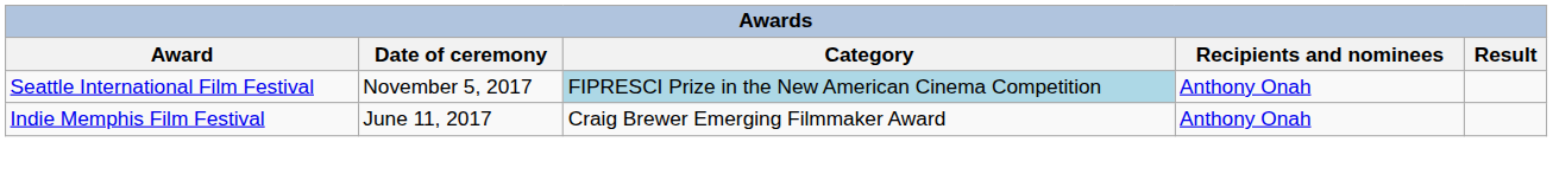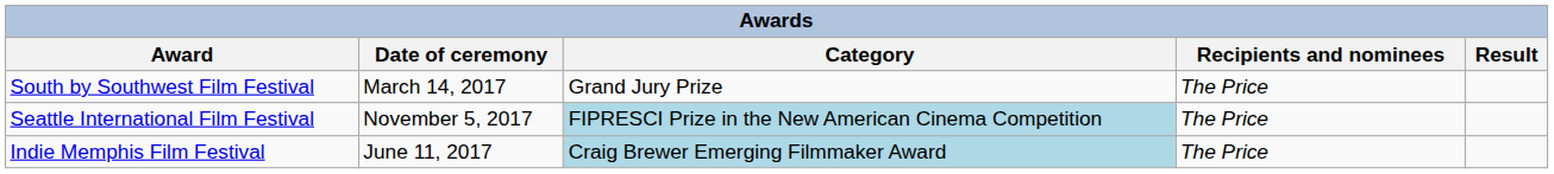 <table class="wikitable sortable" width="95%">
 <tr style="background:#ccc; text-align:center;">
 <th colspan="5" style="background: LightSteelBlue;">Awards</th>
 </tr>
 <tr style="background:#ccc; text-align:center;">
 <th>Award</th>
 <th>Date of ceremony</th>
 <th>Category</th>
 <th>Recipients and nominees</th>
 <th>Result</th>
 </tr>
 <tr>
+<td><a href='#'>South by Southwest Film Festival</a></td>
+<td>March 14, 2017</td>
+<td>Grand Jury Prize</td>
+<td><em>The Price</em></td>
+<td></td>
+</tr>
+<tr>
 <td><a href='#'>Seattle International Film Festival</a></td>
 <td>November 5, 2017</td>
 <td style="background: lightblue;">FIPRESCI Prize in the New American Cinema Competition</td>
-<td><a href='#'>Anthony Onah</a></td>
+<td><em>The Price</em></td>
 <td></td>
 </tr>
 <tr>
 <td><a href='#'>Indie Memphis Film Festival</a></td>
 <td>June 11, 2017</td>
-<td>Craig Brewer Emerging Filmmaker Award</td>
-<td><a href='#'>Anthony Onah</a></td>
+<td style="background: lightblue;">Craig Brewer Emerging Filmmaker Award</td>
+<td><em>The Price</em></td>
 <td></td>
 </tr>
 </table>
